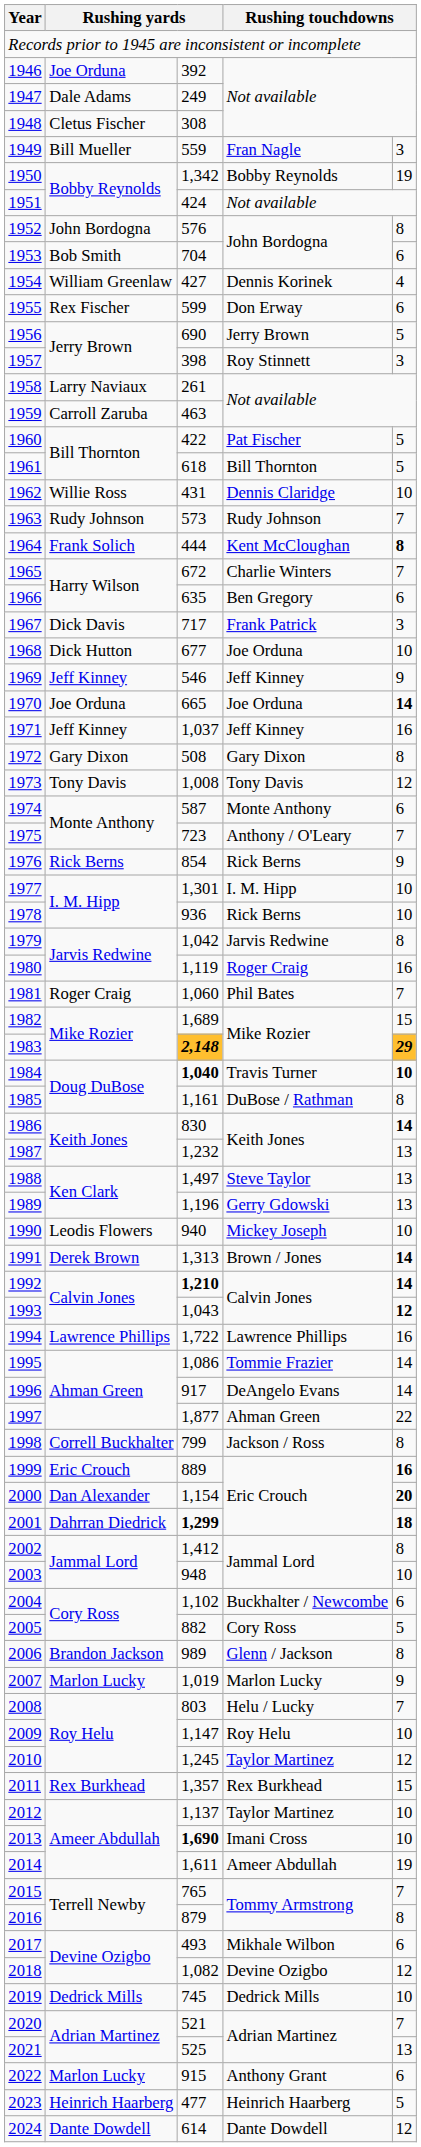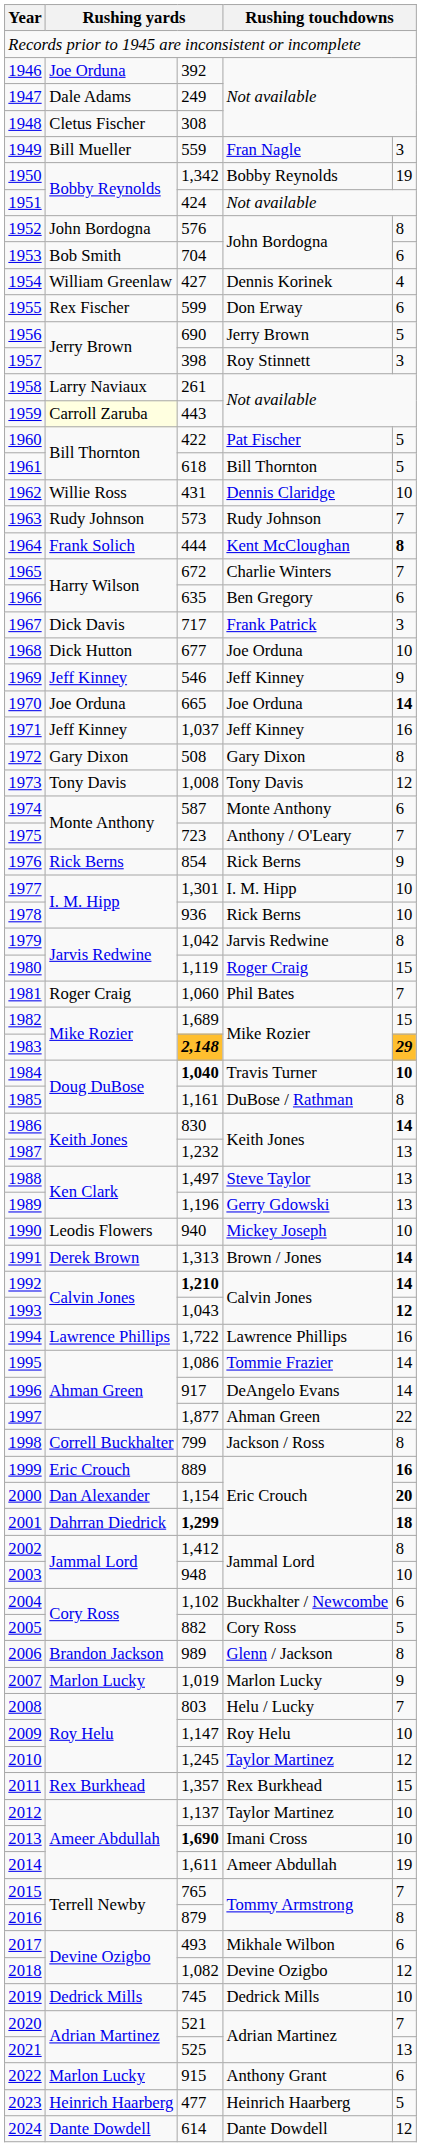 <table class=wikitable>
 <tr>
 <th>Year</th>
 <th colspan=2>Rushing yards</th>
 <th colspan=2>Rushing touchdowns</th>
 </tr>
 <tr>
 <td colspan=5><em>Records prior to 1945 are inconsistent or incomplete</em></td>
 </tr>
 <tr>
 <td><a href='#'>1946</a></td>
 <td><a href='#'>Joe Orduna</a></td>
 <td>392</td>
 <td rowspan=3 colspan=2><em>Not available</em></td>
 </tr>
 <tr>
 <td><a href='#'>1947</a></td>
 <td>Dale Adams</td>
 <td>249</td>
 </tr>
 <tr>
 <td><a href='#'>1948</a></td>
 <td>Cletus Fischer</td>
 <td>308</td>
 </tr>
 <tr>
 <td><a href='#'>1949</a></td>
 <td>Bill Mueller</td>
 <td>559</td>
 <td><a href='#'>Fran Nagle</a></td>
 <td>3</td>
 </tr>
 <tr>
 <td><a href='#'>1950</a></td>
 <td rowspan=2><a href='#'>Bobby Reynolds</a></td>
 <td>1,342</td>
 <td>Bobby Reynolds</td>
 <td>19</td>
 </tr>
 <tr>
 <td><a href='#'>1951</a></td>
 <td>424</td>
 <td colspan=2><em>Not available</em></td>
 </tr>
 <tr>
 <td><a href='#'>1952</a></td>
 <td>John Bordogna</td>
 <td>576</td>
 <td rowspan=2>John Bordogna</td>
 <td>8</td>
 </tr>
 <tr>
 <td><a href='#'>1953</a></td>
 <td>Bob Smith</td>
 <td>704</td>
 <td>6</td>
 </tr>
 <tr>
 <td><a href='#'>1954</a></td>
 <td>William Greenlaw</td>
 <td>427</td>
 <td>Dennis Korinek</td>
 <td>4</td>
 </tr>
 <tr>
 <td><a href='#'>1955</a></td>
 <td>Rex Fischer</td>
 <td>599</td>
 <td>Don Erway</td>
 <td>6</td>
 </tr>
 <tr>
 <td><a href='#'>1956</a></td>
 <td rowspan=2>Jerry Brown</td>
 <td>690</td>
 <td>Jerry Brown</td>
 <td>5</td>
 </tr>
 <tr>
 <td><a href='#'>1957</a></td>
 <td>398</td>
 <td>Roy Stinnett</td>
 <td>3</td>
 </tr>
 <tr>
 <td><a href='#'>1958</a></td>
 <td>Larry Naviaux</td>
 <td>261</td>
 <td rowspan=2 colspan=2><em>Not available</em></td>
 </tr>
 <tr>
 <td><a href='#'>1959</a></td>
-<td>Carroll Zaruba</td>
-<td>463</td>
+<td style="background: lightyellow;">Carroll Zaruba</td>
+<td>443</td>
 </tr>
 <tr>
 <td><a href='#'>1960</a></td>
 <td rowspan=2>Bill Thornton</td>
 <td>422</td>
 <td><a href='#'>Pat Fischer</a></td>
 <td>5</td>
 </tr>
 <tr>
 <td><a href='#'>1961</a></td>
 <td>618</td>
 <td>Bill Thornton</td>
 <td>5</td>
 </tr>
 <tr>
 <td><a href='#'>1962</a></td>
 <td>Willie Ross</td>
 <td>431</td>
 <td><a href='#'>Dennis Claridge</a></td>
 <td>10</td>
 </tr>
 <tr>
 <td><a href='#'>1963</a></td>
 <td>Rudy Johnson</td>
 <td>573</td>
 <td>Rudy Johnson</td>
 <td>7</td>
 </tr>
 <tr>
 <td><a href='#'>1964</a></td>
 <td><a href='#'>Frank Solich</a></td>
 <td>444</td>
 <td><a href='#'>Kent McCloughan</a></td>
 <td><strong>8</strong></td>
 </tr>
 <tr>
 <td><a href='#'>1965</a></td>
 <td rowspan=2>Harry Wilson</td>
 <td>672</td>
 <td>Charlie Winters</td>
 <td>7</td>
 </tr>
 <tr>
 <td><a href='#'>1966</a></td>
 <td>635</td>
 <td>Ben Gregory</td>
 <td>6</td>
 </tr>
 <tr>
 <td><a href='#'>1967</a></td>
 <td>Dick Davis</td>
 <td>717</td>
 <td><a href='#'>Frank Patrick</a></td>
 <td>3</td>
 </tr>
 <tr>
 <td><a href='#'>1968</a></td>
 <td>Dick Hutton</td>
 <td>677</td>
 <td>Joe Orduna</td>
 <td>10</td>
 </tr>
 <tr>
 <td><a href='#'>1969</a></td>
 <td><a href='#'>Jeff Kinney</a></td>
 <td>546</td>
 <td>Jeff Kinney</td>
 <td>9</td>
 </tr>
 <tr>
 <td><a href='#'>1970</a></td>
 <td>Joe Orduna</td>
 <td>665</td>
 <td>Joe Orduna</td>
 <td><strong>14</strong></td>
 </tr>
 <tr>
 <td><a href='#'>1971</a></td>
 <td>Jeff Kinney</td>
 <td>1,037</td>
 <td>Jeff Kinney</td>
 <td>16</td>
 </tr>
 <tr>
 <td><a href='#'>1972</a></td>
 <td>Gary Dixon</td>
 <td>508</td>
 <td>Gary Dixon</td>
 <td>8</td>
 </tr>
 <tr>
 <td><a href='#'>1973</a></td>
 <td>Tony Davis</td>
 <td>1,008</td>
 <td>Tony Davis</td>
 <td>12</td>
 </tr>
 <tr>
 <td><a href='#'>1974</a></td>
 <td rowspan=2>Monte Anthony</td>
 <td>587</td>
 <td>Monte Anthony</td>
 <td>6</td>
 </tr>
 <tr>
 <td><a href='#'>1975</a></td>
 <td>723</td>
 <td>Anthony / O'Leary</td>
 <td>7</td>
 </tr>
 <tr>
 <td><a href='#'>1976</a></td>
 <td><a href='#'>Rick Berns</a></td>
 <td>854</td>
 <td>Rick Berns</td>
 <td>9</td>
 </tr>
 <tr>
 <td><a href='#'>1977</a></td>
 <td rowspan=2><a href='#'>I. M. Hipp</a></td>
 <td>1,301</td>
 <td>I. M. Hipp</td>
 <td>10</td>
 </tr>
 <tr>
 <td><a href='#'>1978</a></td>
 <td>936</td>
 <td>Rick Berns</td>
 <td>10</td>
 </tr>
 <tr>
 <td><a href='#'>1979</a></td>
 <td rowspan=2><a href='#'>Jarvis Redwine</a></td>
 <td>1,042</td>
 <td>Jarvis Redwine</td>
 <td>8</td>
 </tr>
 <tr>
 <td><a href='#'>1980</a></td>
 <td>1,119</td>
 <td><a href='#'>Roger Craig</a></td>
-<td>16</td>
+<td>15</td>
 </tr>
 <tr>
 <td><a href='#'>1981</a></td>
 <td>Roger Craig</td>
 <td>1,060</td>
 <td>Phil Bates</td>
 <td>7</td>
 </tr>
 <tr>
 <td><a href='#'>1982</a></td>
 <td rowspan=2><a href='#'>Mike Rozier</a></td>
 <td>1,689</td>
 <td rowspan=2>Mike Rozier</td>
 <td>15</td>
 </tr>
 <tr>
 <td><a href='#'>1983</a></td>
 <td bgcolor=ffbf2f><strong><em>2,148</em></strong></td>
 <td bgcolor=ffbf2f><strong><em>29</em></strong></td>
 </tr>
 <tr>
 <td><a href='#'>1984</a></td>
 <td rowspan=2><a href='#'>Doug DuBose</a></td>
 <td><strong>1,040</strong></td>
 <td>Travis Turner</td>
 <td><strong>10</strong></td>
 </tr>
 <tr>
 <td><a href='#'>1985</a></td>
 <td>1,161</td>
 <td>DuBose / <a href='#'>Rathman</a></td>
 <td>8</td>
 </tr>
 <tr>
 <td><a href='#'>1986</a></td>
 <td rowspan=2><a href='#'>Keith Jones</a></td>
 <td>830</td>
 <td rowspan=2>Keith Jones</td>
 <td><strong>14</strong></td>
 </tr>
 <tr>
 <td><a href='#'>1987</a></td>
 <td>1,232</td>
 <td>13</td>
 </tr>
 <tr>
 <td><a href='#'>1988</a></td>
 <td rowspan=2><a href='#'>Ken Clark</a></td>
 <td>1,497</td>
 <td><a href='#'>Steve Taylor</a></td>
 <td>13</td>
 </tr>
 <tr>
 <td><a href='#'>1989</a></td>
 <td>1,196</td>
 <td><a href='#'>Gerry Gdowski</a></td>
 <td>13</td>
 </tr>
 <tr>
 <td><a href='#'>1990</a></td>
 <td>Leodis Flowers</td>
 <td>940</td>
 <td><a href='#'>Mickey Joseph</a></td>
 <td>10</td>
 </tr>
 <tr>
 <td><a href='#'>1991</a></td>
 <td><a href='#'>Derek Brown</a></td>
 <td>1,313</td>
 <td>Brown / Jones</td>
 <td><strong>14</strong></td>
 </tr>
 <tr>
 <td><a href='#'>1992</a></td>
 <td rowspan=2><a href='#'>Calvin Jones</a></td>
 <td><strong>1,210</strong></td>
 <td rowspan=2>Calvin Jones</td>
 <td><strong>14</strong></td>
 </tr>
 <tr>
 <td><a href='#'>1993</a></td>
 <td>1,043</td>
 <td><strong>12</strong></td>
 </tr>
 <tr>
 <td><a href='#'>1994</a></td>
 <td><a href='#'>Lawrence Phillips</a></td>
 <td>1,722</td>
 <td>Lawrence Phillips</td>
 <td>16</td>
 </tr>
 <tr>
 <td><a href='#'>1995</a></td>
 <td rowspan=3><a href='#'>Ahman Green</a></td>
 <td>1,086</td>
 <td><a href='#'>Tommie Frazier</a></td>
 <td>14</td>
 </tr>
 <tr>
 <td><a href='#'>1996</a></td>
 <td>917</td>
 <td>DeAngelo Evans</td>
 <td>14</td>
 </tr>
 <tr>
 <td><a href='#'>1997</a></td>
 <td>1,877</td>
 <td>Ahman Green</td>
 <td>22</td>
 </tr>
 <tr>
 <td><a href='#'>1998</a></td>
 <td><a href='#'>Correll Buckhalter</a></td>
 <td>799</td>
 <td>Jackson / Ross</td>
 <td>8</td>
 </tr>
 <tr>
 <td><a href='#'>1999</a></td>
 <td><a href='#'>Eric Crouch</a></td>
 <td>889</td>
 <td rowspan=3>Eric Crouch</td>
 <td><strong>16</strong></td>
 </tr>
 <tr>
 <td><a href='#'>2000</a></td>
 <td><a href='#'>Dan Alexander</a></td>
 <td>1,154</td>
 <td><strong>20</strong></td>
 </tr>
 <tr>
 <td><a href='#'>2001</a></td>
 <td><a href='#'>Dahrran Diedrick</a></td>
 <td><strong>1,299</strong></td>
 <td><strong>18</strong></td>
 </tr>
 <tr>
 <td><a href='#'>2002</a></td>
 <td rowspan=2><a href='#'>Jammal Lord</a></td>
 <td>1,412</td>
 <td rowspan=2>Jammal Lord</td>
 <td>8</td>
 </tr>
 <tr>
 <td><a href='#'>2003</a></td>
 <td>948</td>
 <td>10</td>
 </tr>
 <tr>
 <td><a href='#'>2004</a></td>
 <td rowspan=2><a href='#'>Cory Ross</a></td>
 <td>1,102</td>
 <td>Buckhalter / <a href='#'>Newcombe</a></td>
 <td>6</td>
 </tr>
 <tr>
 <td><a href='#'>2005</a></td>
 <td>882</td>
 <td>Cory Ross</td>
 <td>5</td>
 </tr>
 <tr>
 <td><a href='#'>2006</a></td>
 <td><a href='#'>Brandon Jackson</a></td>
 <td>989</td>
 <td><a href='#'>Glenn</a> / Jackson</td>
 <td>8</td>
 </tr>
 <tr>
 <td><a href='#'>2007</a></td>
 <td><a href='#'>Marlon Lucky</a></td>
 <td>1,019</td>
 <td>Marlon Lucky</td>
 <td>9</td>
 </tr>
 <tr>
 <td><a href='#'>2008</a></td>
 <td rowspan=3><a href='#'>Roy Helu</a></td>
 <td>803</td>
 <td>Helu / Lucky</td>
 <td>7</td>
 </tr>
 <tr>
 <td><a href='#'>2009</a></td>
 <td>1,147</td>
 <td>Roy Helu</td>
 <td>10</td>
 </tr>
 <tr>
 <td><a href='#'>2010</a></td>
 <td>1,245</td>
 <td><a href='#'>Taylor Martinez</a></td>
 <td>12</td>
 </tr>
 <tr>
 <td><a href='#'>2011</a></td>
 <td><a href='#'>Rex Burkhead</a></td>
 <td>1,357</td>
 <td>Rex Burkhead</td>
 <td>15</td>
 </tr>
 <tr>
 <td><a href='#'>2012</a></td>
 <td rowspan=3><a href='#'>Ameer Abdullah</a></td>
 <td>1,137</td>
 <td>Taylor Martinez</td>
 <td>10</td>
 </tr>
 <tr>
 <td><a href='#'>2013</a></td>
 <td><strong>1,690</strong></td>
 <td>Imani Cross</td>
 <td>10</td>
 </tr>
 <tr>
 <td><a href='#'>2014</a></td>
 <td>1,611</td>
 <td>Ameer Abdullah</td>
 <td>19</td>
 </tr>
 <tr>
 <td><a href='#'>2015</a></td>
 <td rowspan=2>Terrell Newby</td>
 <td>765</td>
 <td rowspan=2><a href='#'>Tommy Armstrong</a></td>
 <td>7</td>
 </tr>
 <tr>
 <td><a href='#'>2016</a></td>
 <td>879</td>
 <td>8</td>
 </tr>
 <tr>
 <td><a href='#'>2017</a></td>
 <td rowspan=2><a href='#'>Devine Ozigbo</a></td>
 <td>493</td>
 <td>Mikhale Wilbon</td>
 <td>6</td>
 </tr>
 <tr>
 <td><a href='#'>2018</a></td>
 <td>1,082</td>
 <td>Devine Ozigbo</td>
 <td>12</td>
 </tr>
 <tr>
 <td><a href='#'>2019</a></td>
 <td><a href='#'>Dedrick Mills</a></td>
 <td>745</td>
 <td>Dedrick Mills</td>
 <td>10</td>
 </tr>
 <tr>
 <td><a href='#'>2020</a></td>
 <td rowspan=2><a href='#'>Adrian Martinez</a></td>
 <td>521</td>
 <td rowspan=2>Adrian Martinez</td>
 <td>7</td>
 </tr>
 <tr>
 <td><a href='#'>2021</a></td>
 <td>525</td>
 <td>13</td>
 </tr>
 <tr>
 <td><a href='#'>2022</a></td>
 <td><a href='#'>Marlon Lucky</a></td>
 <td>915</td>
 <td>Anthony Grant</td>
 <td>6</td>
 </tr>
 <tr>
 <td><a href='#'>2023</a></td>
 <td><a href='#'>Heinrich Haarberg</a></td>
 <td>477</td>
 <td>Heinrich Haarberg</td>
 <td>5</td>
 </tr>
 <tr>
 <td><a href='#'>2024</a></td>
 <td><a href='#'>Dante Dowdell</a></td>
 <td>614</td>
 <td>Dante Dowdell</td>
 <td>12</td>
 </tr>
 </table>
